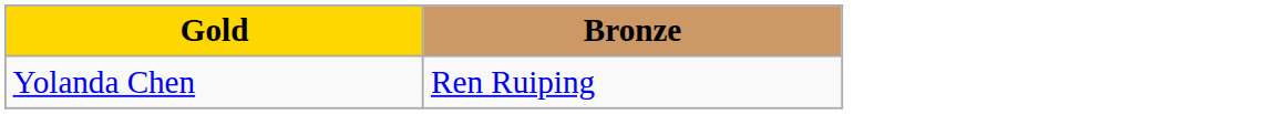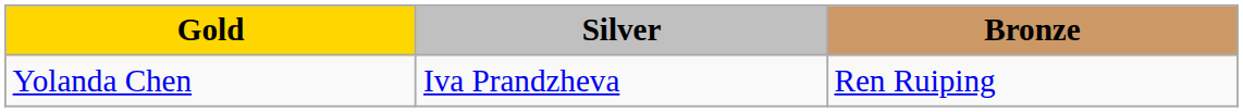 <table class="wikitable" style="text-align:left">
 <tr align="center">
 <td width=200 bgcolor=gold><strong>Gold</strong></td>
+<td width=200 bgcolor=silver><strong>Silver</strong></td>
 <td width=200 bgcolor=CC9966><strong>Bronze</strong></td>
 </tr>
 <tr>
 <td><a href='#'>Yolanda Chen</a><br><em></em></td>
+<td><a href='#'>Iva Prandzheva</a><br><em></em></td>
 <td><a href='#'>Ren Ruiping</a><br><em></em></td>
 </tr>
 </table>
